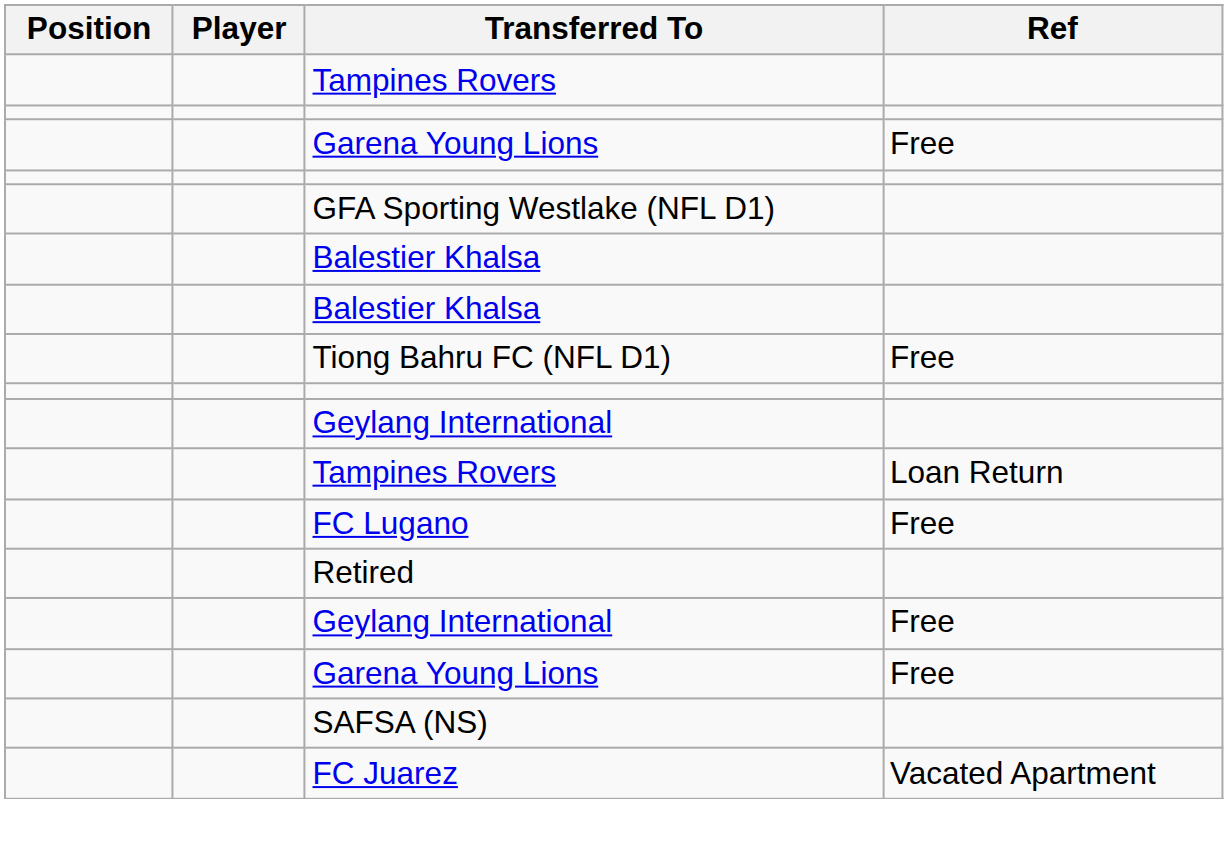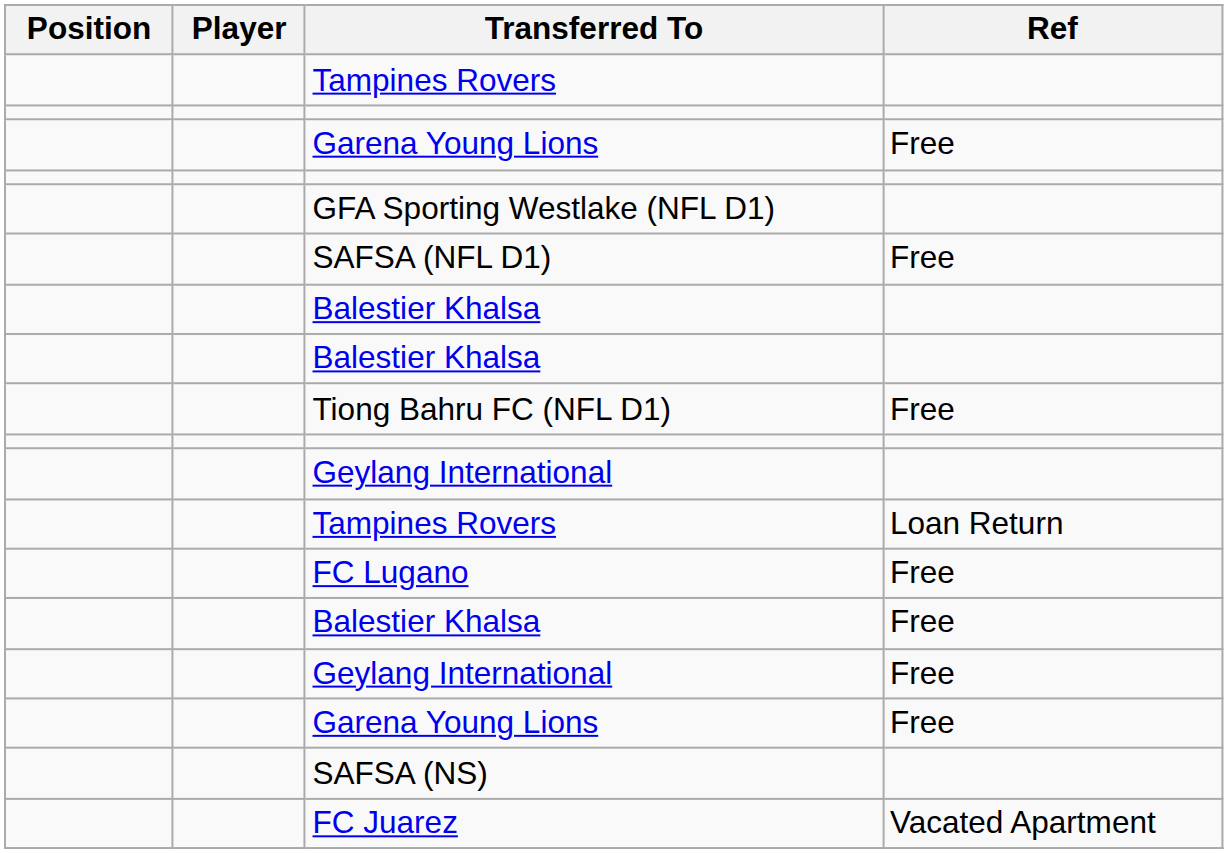 <table class="wikitable sortable" style="width:70%; text-align:center; font-size:100%; text-align:left;">
 <tr>
 <th><strong>Position</strong></th>
 <th><strong>Player</strong></th>
 <th><strong>Transferred To</strong></th>
 <th><strong>Ref</strong></th>
 </tr>
 <tr>
 <td></td>
 <td></td>
 <td> <a href='#'>Tampines Rovers</a></td>
 <td></td>
 </tr>
 <tr>
 <td></td>
 <td></td>
 <td></td>
 <td></td>
 </tr>
 <tr>
 <td></td>
 <td></td>
 <td> <a href='#'>Garena Young Lions</a></td>
 <td>Free</td>
 </tr>
 <tr>
 <td></td>
 <td></td>
 <td></td>
 <td></td>
 </tr>
 <tr>
 <td></td>
 <td></td>
 <td> GFA Sporting Westlake (NFL D1)</td>
 <td></td>
+</tr>
+<tr>
+<td></td>
+<td></td>
+<td> SAFSA (NFL D1)</td>
+<td>Free</td>
 </tr>
 <tr>
 <td></td>
 <td></td>
 <td> <a href='#'>Balestier Khalsa</a></td>
 <td> </td>
 </tr>
 <tr>
 <td></td>
 <td></td>
 <td> <a href='#'>Balestier Khalsa</a></td>
 <td></td>
 </tr>
 <tr>
 <td></td>
 <td></td>
 <td> Tiong Bahru FC (NFL D1)</td>
 <td>Free</td>
 </tr>
 <tr>
 <td></td>
 <td></td>
 <td></td>
 <td></td>
 </tr>
 <tr>
 <td></td>
 <td></td>
 <td> <a href='#'>Geylang International</a></td>
 <td></td>
 </tr>
 <tr>
 <td></td>
 <td></td>
 <td> <a href='#'>Tampines Rovers</a></td>
 <td>Loan Return </td>
 </tr>
 <tr>
 <td></td>
 <td></td>
 <td> <a href='#'>FC Lugano</a></td>
 <td>Free </td>
 </tr>
 <tr>
 <td></td>
 <td></td>
-<td>Retired</td>
-<td></td>
+<td> <a href='#'>Balestier Khalsa</a></td>
+<td>Free </td>
 </tr>
 <tr>
 <td></td>
 <td></td>
 <td> <a href='#'>Geylang International</a></td>
 <td>Free </td>
 </tr>
 <tr>
 <td></td>
 <td></td>
 <td> <a href='#'>Garena Young Lions</a></td>
 <td>Free</td>
 </tr>
 <tr>
 <td></td>
 <td></td>
 <td> SAFSA (NS)</td>
 <td></td>
 </tr>
 <tr>
 <td></td>
 <td></td>
 <td> <a href='#'>FC Juarez</a></td>
 <td>Vacated Apartment </td>
 </tr>
 <tr>
 </tr>
 </table>
